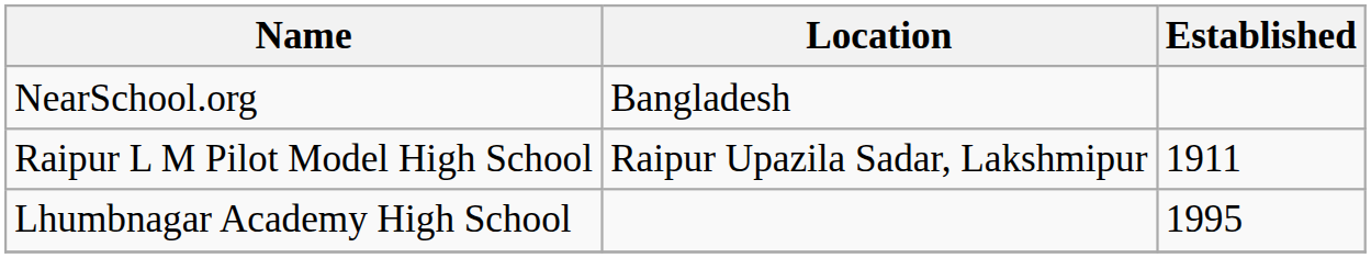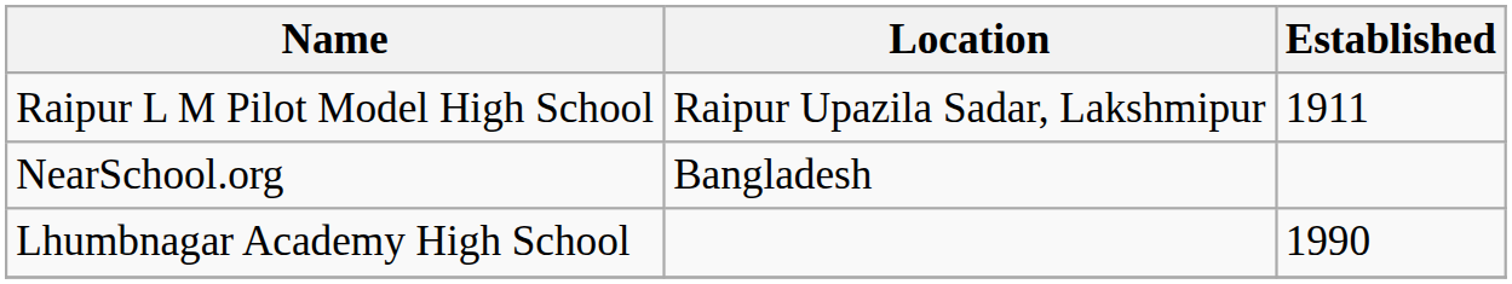 <table class="wikitable sortable">
 <tr>
 <th>Name</th>
 <th>Location</th>
 <th>Established</th>
 </tr>
 <tr>
+<td>Raipur L M Pilot Model High School</td>
+<td>Raipur Upazila Sadar, Lakshmipur</td>
+<td>1911</td>
+</tr>
+<tr>
 <td>NearSchool.org</td>
 <td>Bangladesh</td>
 <td></td>
 </tr>
 <tr>
-<td>Raipur L M Pilot Model High School</td>
-<td>Raipur Upazila Sadar, Lakshmipur</td>
-<td>1911</td>
-</tr>
-<tr>
 <td>Lhumbnagar Academy High School</td>
 <td></td>
-<td>1995</td>
+<td>1990</td>
 </tr>
 <tr>
 </tr>
 </table>
